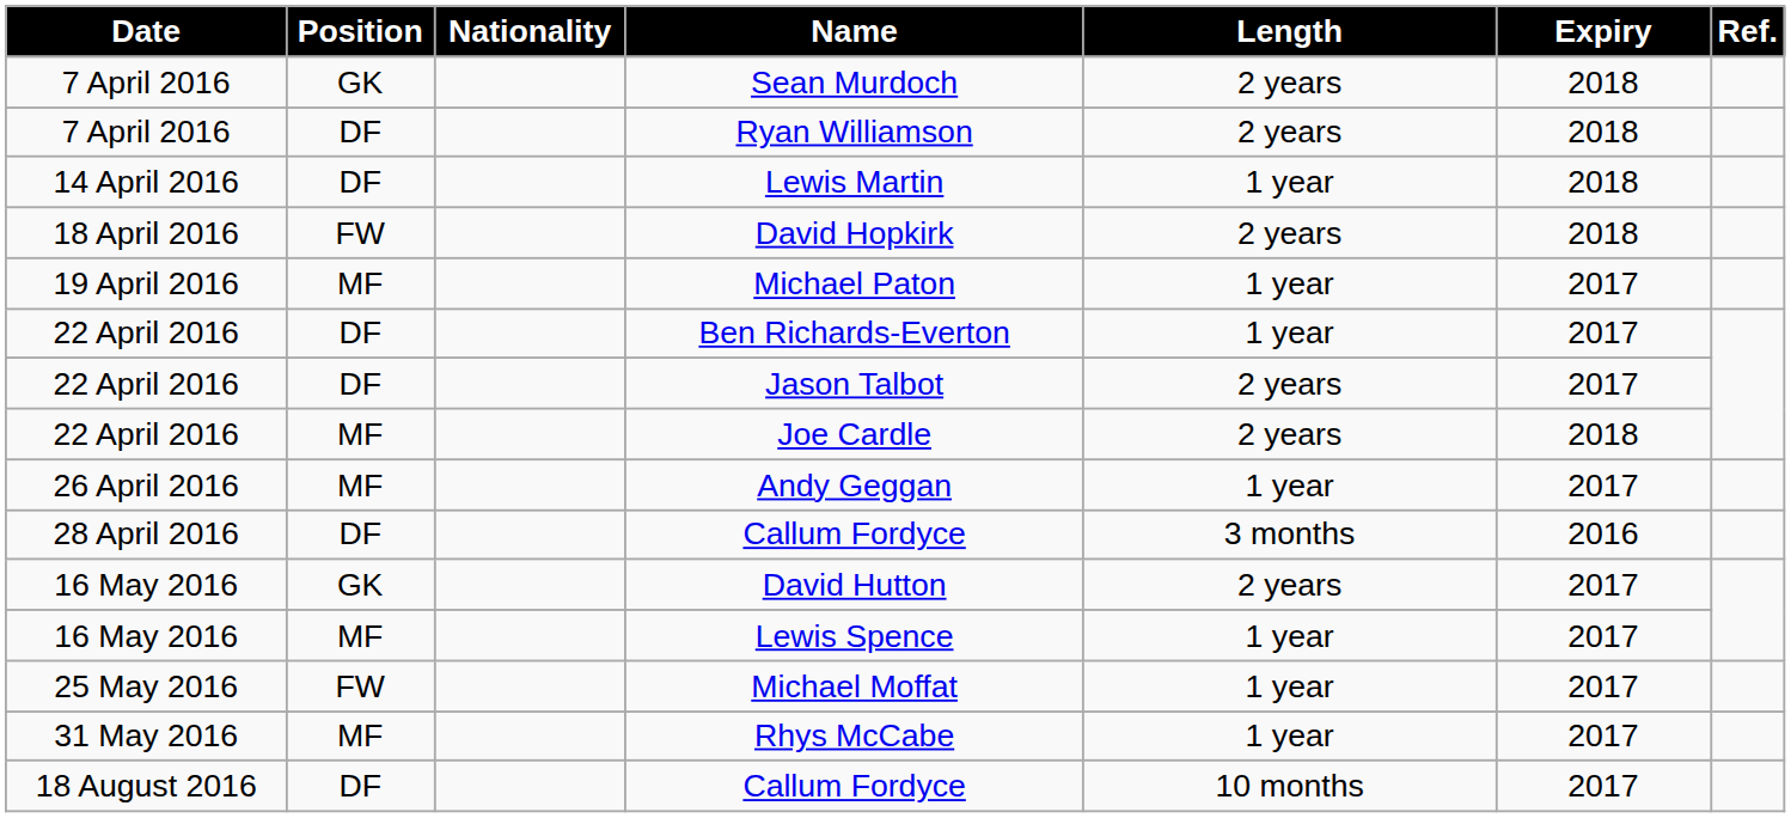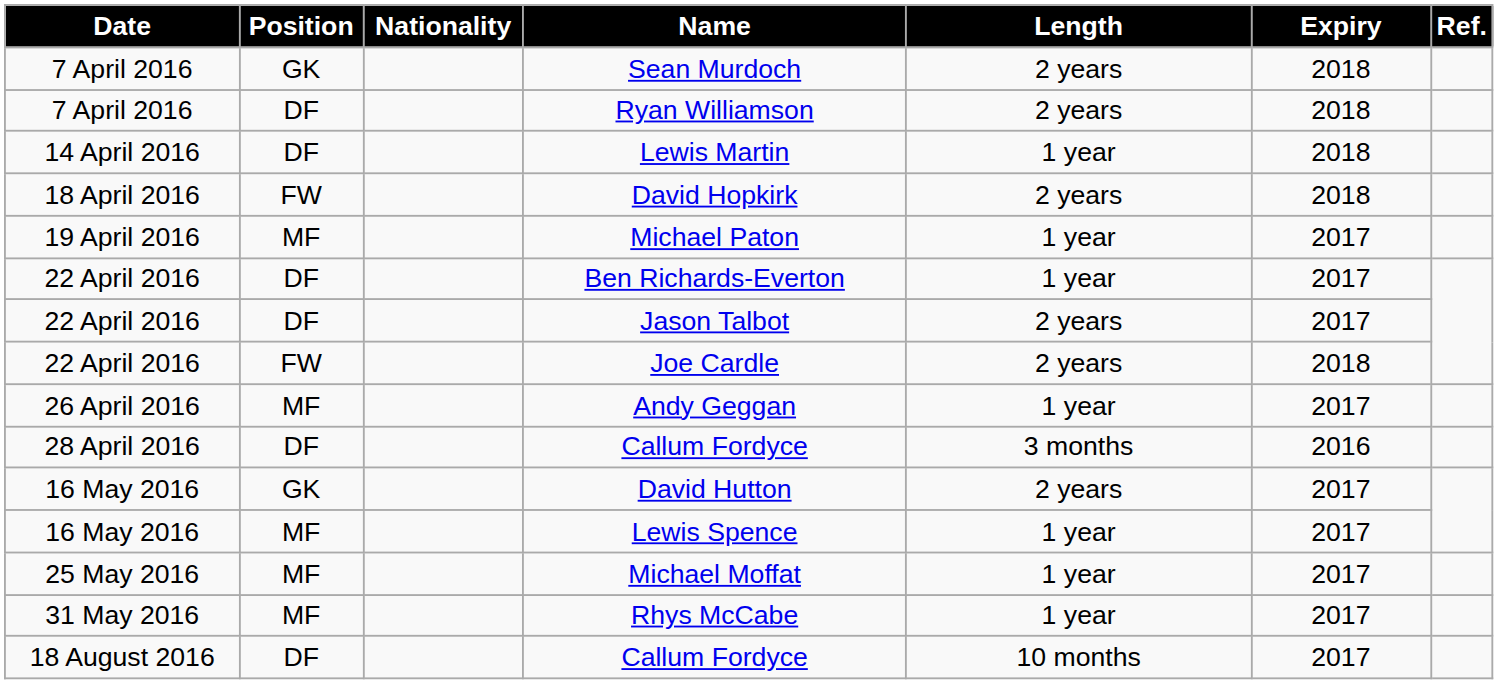 <table class="wikitable"  style="text-align:center; font-size:90%; ">
 <tr>
 <th style="background:#000000; color:white; width:120px;">Date</th>
 <th style="background:#000000; color:white; width:60px;">Position</th>
 <th style="background:#000000; color:white; width:80px;">Nationality</th>
 <th style="background:#000000; color:white; width:200px;">Name</th>
 <th style="background:#000000; color:white; width:180px;">Length</th>
 <th style="background:#000000; color:white; width:90px;">Expiry</th>
 <th style="background:#000000; color:white; width:25px;">Ref.</th>
 </tr>
 <tr>
 <td>7 April 2016</td>
 <td>GK</td>
 <td></td>
 <td><a href='#'>Sean Murdoch</a></td>
 <td>2 years</td>
 <td>2018</td>
 <td></td>
 </tr>
 <tr>
 <td>7 April 2016</td>
 <td>DF</td>
 <td></td>
 <td><a href='#'>Ryan Williamson</a></td>
 <td>2 years</td>
 <td>2018</td>
 <td></td>
 </tr>
 <tr>
 <td>14 April 2016</td>
 <td>DF</td>
 <td></td>
 <td><a href='#'>Lewis Martin</a></td>
 <td>1 year</td>
 <td>2018</td>
 <td></td>
 </tr>
 <tr>
 <td>18 April 2016</td>
 <td>FW</td>
 <td></td>
 <td><a href='#'>David Hopkirk</a></td>
 <td>2 years</td>
 <td>2018</td>
 <td></td>
 </tr>
 <tr>
 <td>19 April 2016</td>
 <td>MF</td>
 <td></td>
 <td><a href='#'>Michael Paton</a></td>
 <td>1 year</td>
 <td>2017</td>
 <td></td>
 </tr>
 <tr>
 <td>22 April 2016</td>
 <td>DF</td>
 <td></td>
 <td><a href='#'>Ben Richards-Everton</a></td>
 <td>1 year</td>
 <td>2017</td>
 <td rowspan="3"></td>
 </tr>
 <tr>
 <td>22 April 2016</td>
 <td>DF</td>
 <td></td>
 <td><a href='#'>Jason Talbot</a></td>
 <td>2 years</td>
 <td>2017</td>
 </tr>
 <tr>
 <td>22 April 2016</td>
-<td>MF</td>
+<td>FW</td>
 <td></td>
 <td><a href='#'>Joe Cardle</a></td>
 <td>2 years</td>
 <td>2018</td>
 </tr>
 <tr>
 <td>26 April 2016</td>
 <td>MF</td>
 <td></td>
 <td><a href='#'>Andy Geggan</a></td>
 <td>1 year</td>
 <td>2017</td>
 <td></td>
 </tr>
 <tr>
 <td>28 April 2016</td>
 <td>DF</td>
 <td></td>
 <td><a href='#'>Callum Fordyce</a></td>
 <td>3 months</td>
 <td>2016</td>
 <td></td>
 </tr>
 <tr>
 <td>16 May 2016</td>
 <td>GK</td>
 <td></td>
 <td><a href='#'>David Hutton</a></td>
 <td>2 years</td>
 <td>2017</td>
 <td rowspan="2"></td>
 </tr>
 <tr>
 <td>16 May 2016</td>
 <td>MF</td>
 <td></td>
 <td><a href='#'>Lewis Spence</a></td>
 <td>1 year</td>
 <td>2017</td>
 </tr>
 <tr>
 <td>25 May 2016</td>
-<td>FW</td>
+<td>MF</td>
 <td></td>
 <td><a href='#'>Michael Moffat</a></td>
 <td>1 year</td>
 <td>2017</td>
 <td></td>
 </tr>
 <tr>
 <td>31 May 2016</td>
 <td>MF</td>
 <td></td>
 <td><a href='#'>Rhys McCabe</a></td>
 <td>1 year</td>
 <td>2017</td>
 <td></td>
 </tr>
 <tr>
 <td>18 August 2016</td>
 <td>DF</td>
 <td></td>
 <td><a href='#'>Callum Fordyce</a></td>
 <td>10 months</td>
 <td>2017</td>
 <td></td>
 </tr>
 </table>
